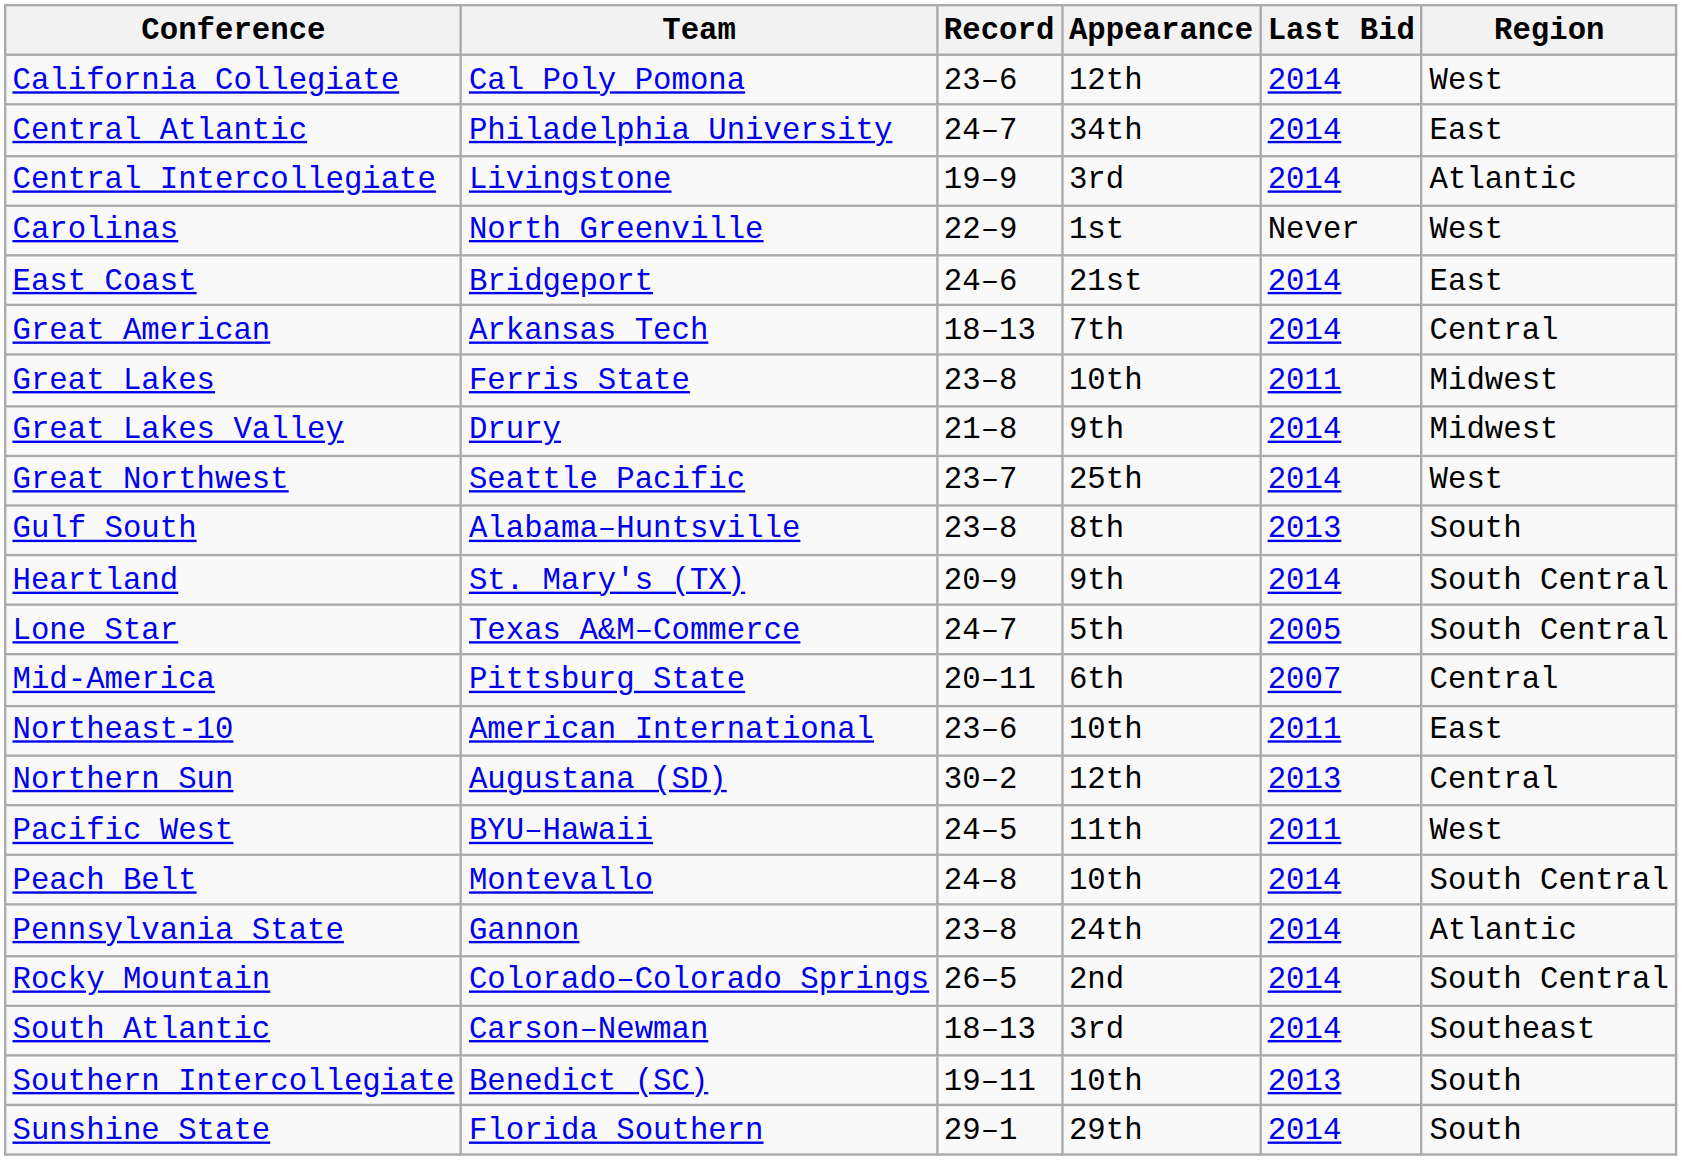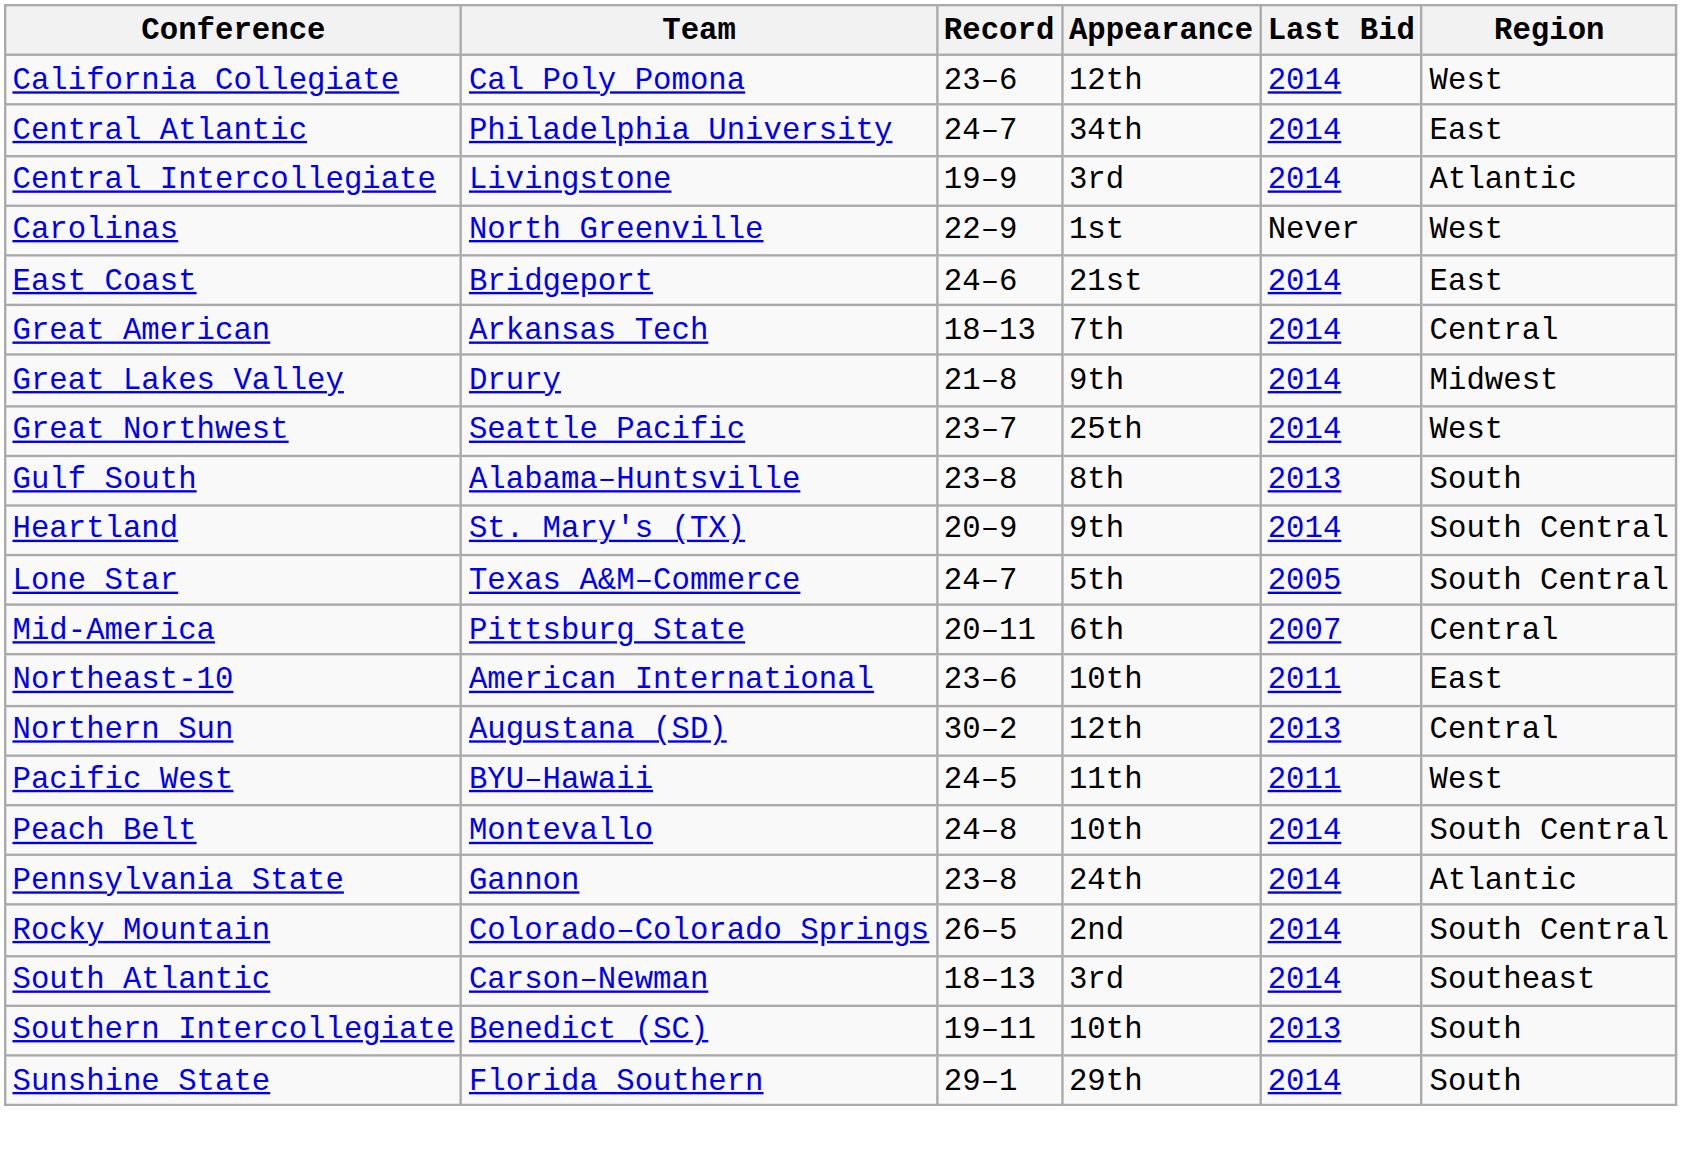 <table class="wikitable sortable">
 <tr>
 <th>Conference</th>
 <th>Team</th>
 <th>Record</th>
 <th>Appearance</th>
 <th>Last Bid</th>
 <th>Region</th>
 </tr>
 <tr>
 <td><a href='#'>California Collegiate</a></td>
 <td><a href='#'>Cal Poly Pomona</a></td>
 <td>23–6</td>
 <td>12th</td>
 <td><a href='#'>2014</a></td>
 <td>West</td>
 </tr>
 <tr>
 <td><a href='#'>Central Atlantic</a></td>
 <td><a href='#'>Philadelphia University</a></td>
 <td>24–7</td>
 <td>34th</td>
 <td><a href='#'>2014</a></td>
 <td>East</td>
 </tr>
 <tr>
 <td><a href='#'>Central Intercollegiate</a></td>
 <td><a href='#'>Livingstone</a></td>
 <td>19–9</td>
 <td>3rd</td>
 <td><a href='#'>2014</a></td>
 <td>Atlantic</td>
 </tr>
 <tr>
 <td><a href='#'>Carolinas</a></td>
 <td><a href='#'>North Greenville</a></td>
 <td>22–9</td>
 <td>1st</td>
 <td>Never</td>
 <td>West</td>
 </tr>
 <tr>
 <td><a href='#'>East Coast</a></td>
 <td><a href='#'>Bridgeport</a></td>
 <td>24–6</td>
 <td>21st</td>
 <td><a href='#'>2014</a></td>
 <td>East</td>
 </tr>
 <tr>
 <td><a href='#'>Great American</a></td>
 <td><a href='#'>Arkansas Tech</a></td>
 <td>18–13</td>
 <td>7th</td>
 <td><a href='#'>2014</a></td>
 <td>Central</td>
-</tr>
-<tr>
-<td><a href='#'>Great Lakes</a></td>
-<td><a href='#'>Ferris State</a></td>
-<td>23–8</td>
-<td>10th</td>
-<td><a href='#'>2011</a></td>
-<td>Midwest</td>
 </tr>
 <tr>
 <td><a href='#'>Great Lakes Valley</a></td>
 <td><a href='#'>Drury</a></td>
 <td>21–8</td>
 <td>9th</td>
 <td><a href='#'>2014</a></td>
 <td>Midwest</td>
 </tr>
 <tr>
 <td><a href='#'>Great Northwest</a></td>
 <td><a href='#'>Seattle Pacific</a></td>
 <td>23–7</td>
 <td>25th</td>
 <td><a href='#'>2014</a></td>
 <td>West</td>
 </tr>
 <tr>
 <td><a href='#'>Gulf South</a></td>
 <td><a href='#'>Alabama–Huntsville</a></td>
 <td>23–8</td>
 <td>8th</td>
 <td><a href='#'>2013</a></td>
 <td>South</td>
 </tr>
 <tr>
 <td><a href='#'>Heartland</a></td>
 <td><a href='#'>St. Mary's (TX)</a></td>
 <td>20–9</td>
 <td>9th</td>
 <td><a href='#'>2014</a></td>
 <td>South Central</td>
 </tr>
 <tr>
 <td><a href='#'>Lone Star</a></td>
 <td><a href='#'>Texas A&M–Commerce</a></td>
 <td>24–7</td>
 <td>5th</td>
 <td><a href='#'>2005</a></td>
 <td>South Central</td>
 </tr>
 <tr>
 <td><a href='#'>Mid-America</a></td>
 <td><a href='#'>Pittsburg State</a></td>
 <td>20–11</td>
 <td>6th</td>
 <td><a href='#'>2007</a></td>
 <td>Central</td>
 </tr>
 <tr>
 <td><a href='#'>Northeast-10</a></td>
 <td><a href='#'>American International</a></td>
 <td>23–6</td>
 <td>10th</td>
 <td><a href='#'>2011</a></td>
 <td>East</td>
 </tr>
 <tr>
 <td><a href='#'>Northern Sun</a></td>
 <td><a href='#'>Augustana (SD)</a></td>
 <td>30–2</td>
 <td>12th</td>
 <td><a href='#'>2013</a></td>
 <td>Central</td>
 </tr>
 <tr>
 <td><a href='#'>Pacific West</a></td>
 <td><a href='#'>BYU–Hawaii</a></td>
 <td>24–5</td>
 <td>11th</td>
 <td><a href='#'>2011</a></td>
 <td>West</td>
 </tr>
 <tr>
 <td><a href='#'>Peach Belt</a></td>
 <td><a href='#'>Montevallo</a></td>
 <td>24–8</td>
 <td>10th</td>
 <td><a href='#'>2014</a></td>
 <td>South Central</td>
 </tr>
 <tr>
 <td><a href='#'>Pennsylvania State</a></td>
 <td><a href='#'>Gannon</a></td>
 <td>23–8</td>
 <td>24th</td>
 <td><a href='#'>2014</a></td>
 <td>Atlantic</td>
 </tr>
 <tr>
 <td><a href='#'>Rocky Mountain</a></td>
 <td><a href='#'>Colorado–Colorado Springs</a></td>
 <td>26–5</td>
 <td>2nd</td>
 <td><a href='#'>2014</a></td>
 <td>South Central</td>
 </tr>
 <tr>
 <td><a href='#'>South Atlantic</a></td>
 <td><a href='#'>Carson–Newman</a></td>
 <td>18–13</td>
 <td>3rd</td>
 <td><a href='#'>2014</a></td>
 <td>Southeast</td>
 </tr>
 <tr>
 <td><a href='#'>Southern Intercollegiate</a></td>
 <td><a href='#'>Benedict (SC)</a></td>
 <td>19–11</td>
 <td>10th</td>
 <td><a href='#'>2013</a></td>
 <td>South</td>
 </tr>
 <tr>
 <td><a href='#'>Sunshine State</a></td>
 <td><a href='#'>Florida Southern</a></td>
 <td>29–1</td>
 <td>29th</td>
 <td><a href='#'>2014</a></td>
 <td>South</td>
 </tr>
 </table>
